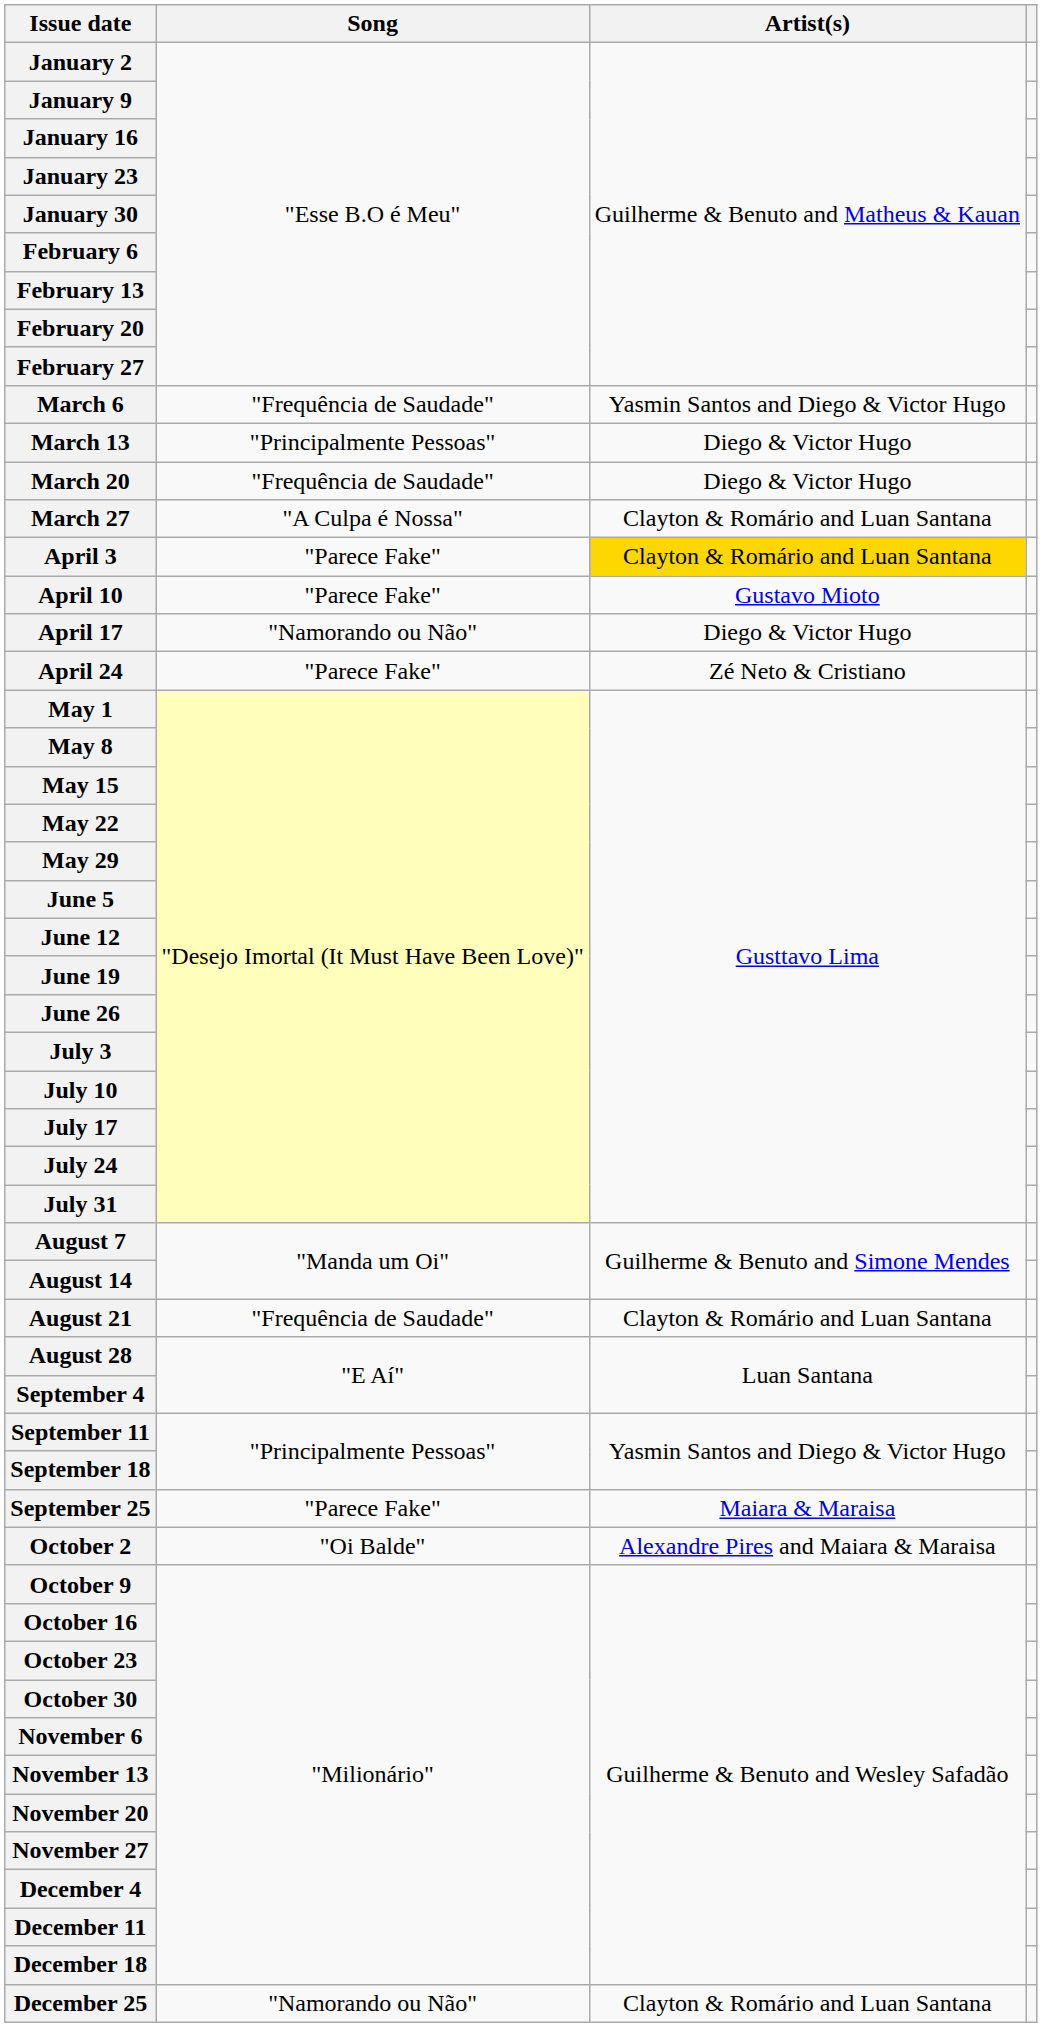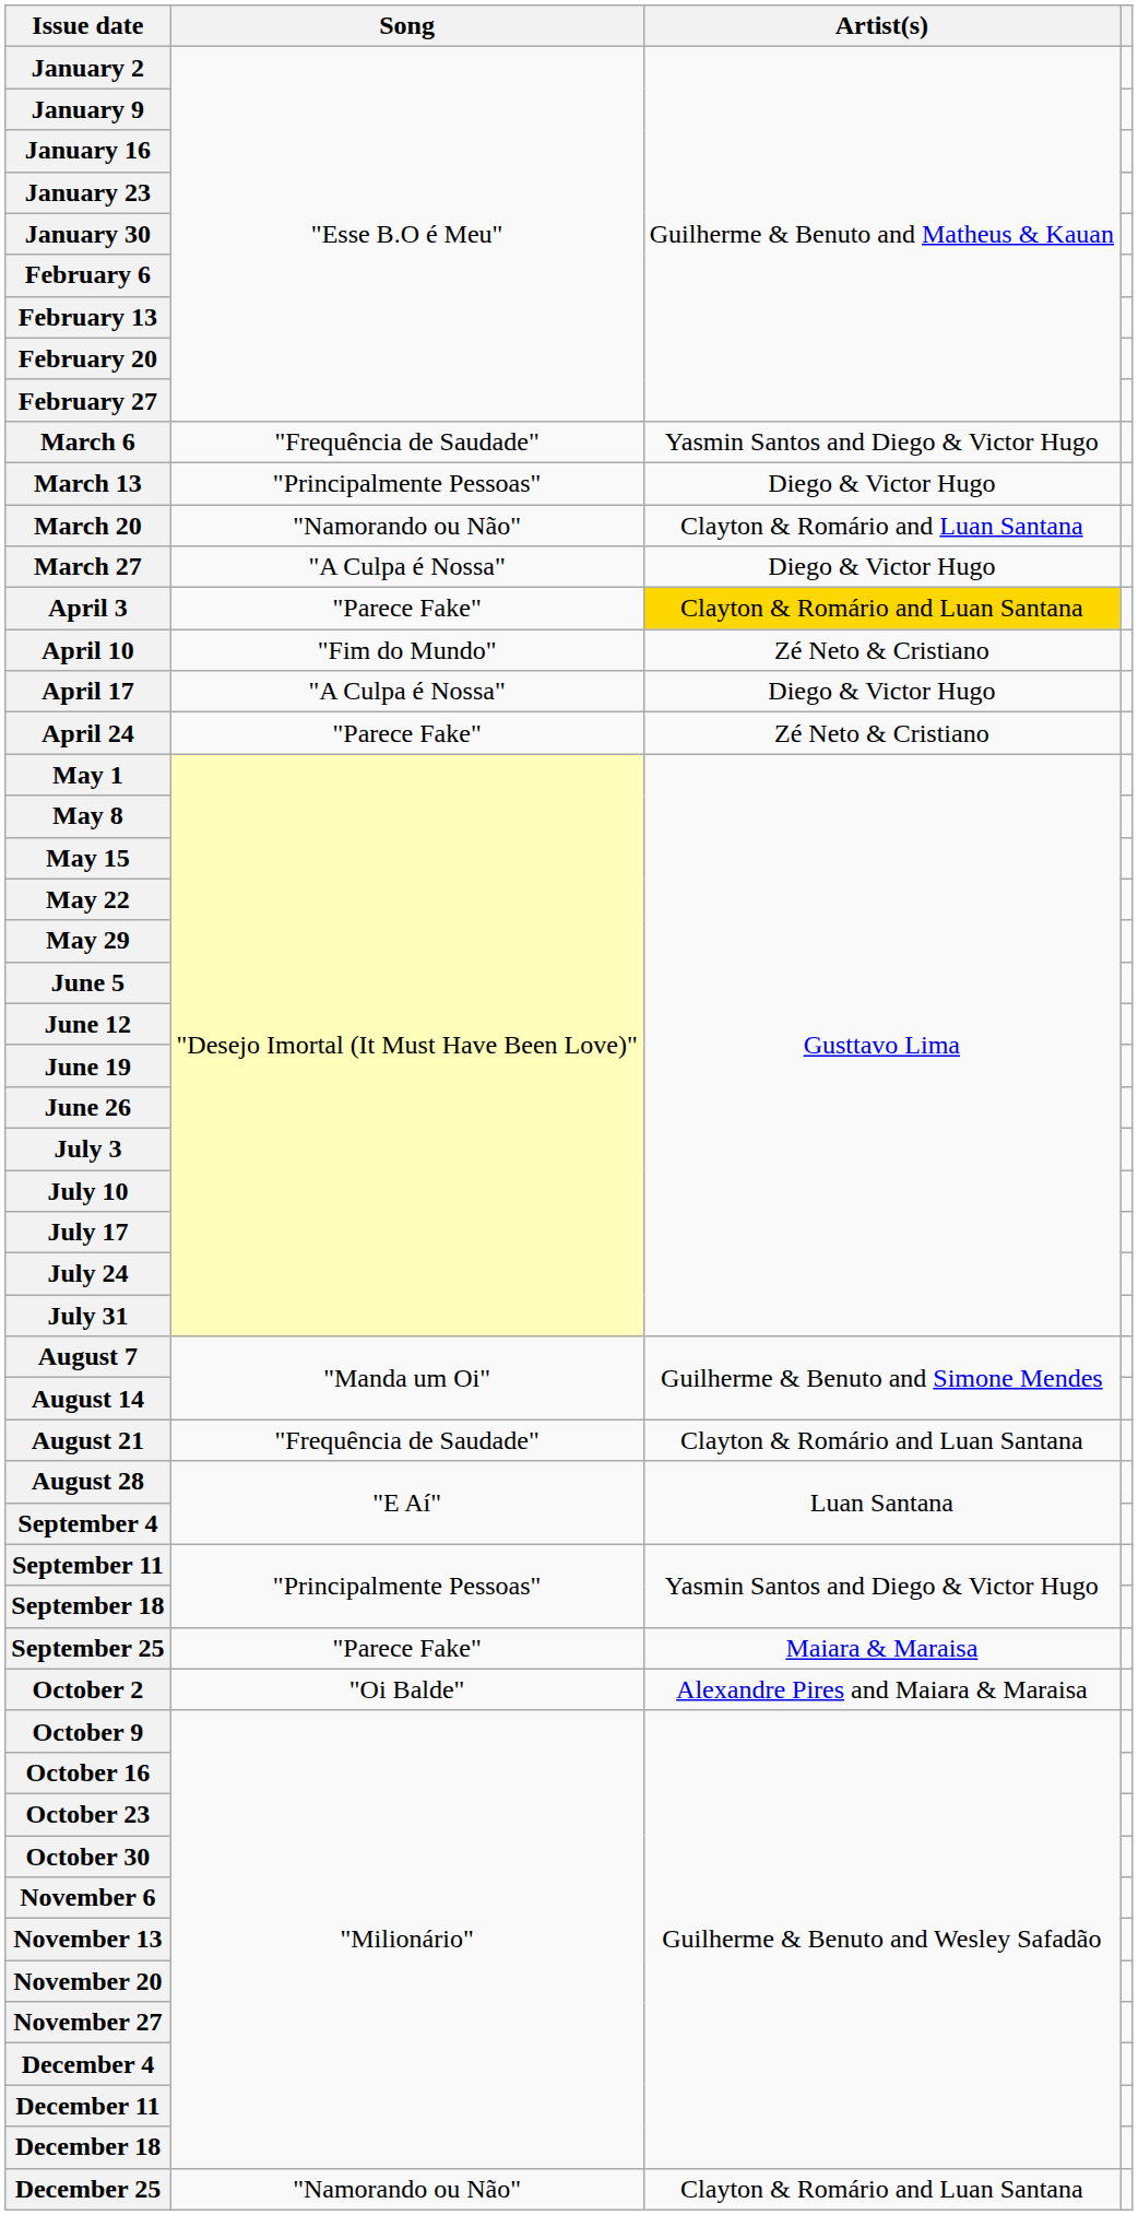 <table class="wikitable plainrowheaders" style="text-align: center">
 <tr>
 <th scope="col">Issue date</th>
 <th>Song</th>
 <th>Artist(s)</th>
 <th></th>
 </tr>
 <tr>
 <th scope="row">January 2</th>
 <td rowspan="9">"Esse B.O é Meu"</td>
 <td rowspan="9">Guilherme & Benuto and <a href='#'>Matheus & Kauan</a></td>
 <td></td>
 </tr>
 <tr>
 <th scope="row">January 9</th>
 <td></td>
 </tr>
 <tr>
 <th scope="row">January 16</th>
 <td></td>
 </tr>
 <tr>
 <th scope="row">January 23</th>
 <td></td>
 </tr>
 <tr>
 <th scope="row">January 30</th>
 <td></td>
 </tr>
 <tr>
 <th scope="row">February 6</th>
 <td></td>
 </tr>
 <tr>
 <th scope="row">February 13</th>
 <td></td>
 </tr>
 <tr>
 <th scope="row">February 20</th>
 <td></td>
 </tr>
 <tr>
 <th scope="row">February 27</th>
 <td></td>
 </tr>
 <tr>
 <th scope="row">March 6</th>
 <td>"Frequência de Saudade"</td>
 <td>Yasmin Santos and Diego & Victor Hugo</td>
 <td></td>
 </tr>
 <tr>
 <th scope="row">March 13</th>
 <td>"Principalmente Pessoas"</td>
 <td>Diego & Victor Hugo</td>
 <td></td>
 </tr>
 <tr>
 <th scope="row">March 20</th>
-<td>"Frequência de Saudade"</td>
-<td>Diego & Victor Hugo</td>
+<td>"Namorando ou Não"</td>
+<td>Clayton & Romário and <a href='#'>Luan Santana</a></td>
 <td></td>
 </tr>
 <tr>
 <th scope="row">March 27</th>
 <td>"A Culpa é Nossa"</td>
-<td>Clayton & Romário and Luan Santana</td>
+<td>Diego & Victor Hugo</td>
 <td></td>
 </tr>
 <tr>
 <th scope="row">April 3</th>
 <td>"Parece Fake"</td>
 <td style="background: gold;">Clayton & Romário and Luan Santana</td>
 <td></td>
 </tr>
 <tr>
 <th scope="row">April 10</th>
-<td>"Parece Fake"</td>
-<td><a href='#'>Gustavo Mioto</a></td>
+<td>"Fim do Mundo"</td>
+<td>Zé Neto & Cristiano</td>
 <td></td>
 </tr>
 <tr>
 <th scope="row">April 17</th>
-<td>"Namorando ou Não"</td>
+<td>"A Culpa é Nossa"</td>
 <td>Diego & Victor Hugo</td>
 <td></td>
 </tr>
 <tr>
 <th scope="row">April 24</th>
 <td>"Parece Fake"</td>
 <td>Zé Neto & Cristiano</td>
 <td></td>
 </tr>
 <tr>
 <th scope="row">May 1</th>
 <td rowspan="14" bgcolor=#FFFFBB>"Desejo Imortal (It Must Have Been Love)" </td>
 <td rowspan="14"><a href='#'>Gusttavo Lima</a></td>
 <td></td>
 </tr>
 <tr>
 <th scope="row">May 8</th>
 <td></td>
 </tr>
 <tr>
 <th scope="row">May 15</th>
 <td></td>
 </tr>
 <tr>
 <th scope="row">May 22</th>
 <td></td>
 </tr>
 <tr>
 <th scope="row">May 29</th>
 <td></td>
 </tr>
 <tr>
 <th scope="row">June 5</th>
 <td></td>
 </tr>
 <tr>
 <th scope="row">June 12</th>
 <td></td>
 </tr>
 <tr>
 <th scope="row">June 19</th>
 <td></td>
 </tr>
 <tr>
 <th scope="row">June 26</th>
 <td></td>
 </tr>
 <tr>
 <th scope="row">July 3</th>
 <td></td>
 </tr>
 <tr>
 <th scope="row">July 10</th>
 <td></td>
 </tr>
 <tr>
 <th scope="row">July 17</th>
 <td></td>
 </tr>
 <tr>
 <th scope="row">July 24</th>
 <td></td>
 </tr>
 <tr>
 <th scope="row">July 31</th>
 <td></td>
 </tr>
 <tr>
 <th scope="row">August 7</th>
 <td rowspan="2">"Manda um Oi"</td>
 <td rowspan="2">Guilherme & Benuto and <a href='#'>Simone Mendes</a></td>
 <td></td>
 </tr>
 <tr>
 <th scope="row">August 14</th>
 <td></td>
 </tr>
 <tr>
 <th scope="row">August 21</th>
 <td>"Frequência de Saudade"</td>
 <td>Clayton & Romário and Luan Santana</td>
 <td></td>
 </tr>
 <tr>
 <th scope="row">August 28</th>
 <td rowspan="2">"E Aí"</td>
 <td rowspan="2">Luan Santana</td>
 <td></td>
 </tr>
 <tr>
 <th scope="row">September 4</th>
 <td></td>
 </tr>
 <tr>
 <th scope="row">September 11</th>
 <td rowspan="2">"Principalmente Pessoas"</td>
 <td rowspan="2">Yasmin Santos and Diego & Victor Hugo</td>
 <td></td>
 </tr>
 <tr>
 <th scope="row">September 18</th>
 <td></td>
 </tr>
 <tr>
 <th scope="row">September 25</th>
 <td>"Parece Fake"</td>
 <td><a href='#'>Maiara & Maraisa</a></td>
 <td></td>
 </tr>
 <tr>
 <th scope="row">October 2</th>
 <td>"Oi Balde"</td>
 <td><a href='#'>Alexandre Pires</a> and Maiara & Maraisa</td>
 <td></td>
 </tr>
 <tr>
 <th scope="row">October 9</th>
 <td rowspan="11">"Milionário"</td>
 <td rowspan="11">Guilherme & Benuto and Wesley Safadão</td>
 <td></td>
 </tr>
 <tr>
 <th scope="row">October 16</th>
 <td></td>
 </tr>
 <tr>
 <th scope="row">October 23</th>
 <td></td>
 </tr>
 <tr>
 <th scope="row">October 30</th>
 <td></td>
 </tr>
 <tr>
 <th scope="row">November 6</th>
 <td></td>
 </tr>
 <tr>
 <th scope="row">November 13</th>
 <td></td>
 </tr>
 <tr>
 <th scope="row">November 20</th>
 <td></td>
 </tr>
 <tr>
 <th scope="row">November 27</th>
 <td></td>
 </tr>
 <tr>
 <th scope="row">December 4</th>
 <td></td>
 </tr>
 <tr>
 <th scope="row">December 11</th>
 <td></td>
 </tr>
 <tr>
 <th scope="row">December 18</th>
 <td></td>
 </tr>
 <tr>
 <th scope="row">December 25</th>
 <td>"Namorando ou Não"</td>
 <td>Clayton & Romário and Luan Santana</td>
 <td></td>
 </tr>
 </table>
